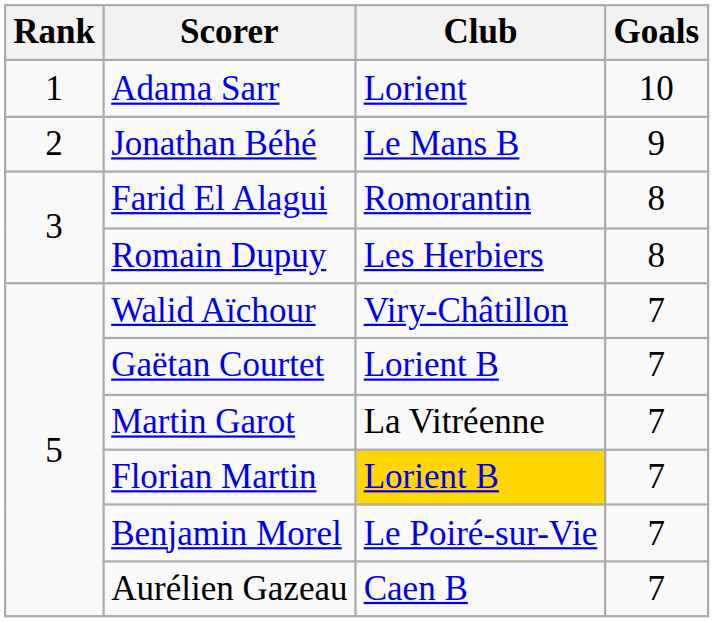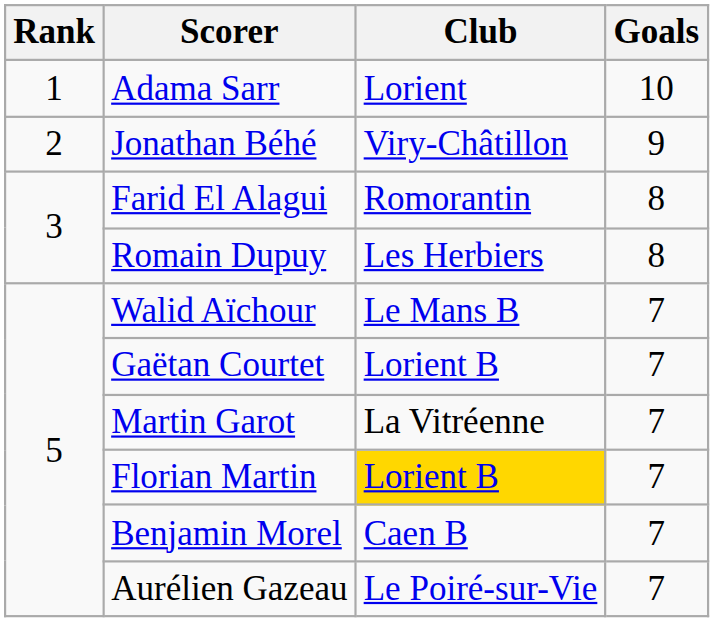 <table class="wikitable" style="float:left; margin-right:1em">
 <tr>
 <th>Rank</th>
 <th>Scorer</th>
 <th>Club</th>
 <th>Goals</th>
 </tr>
 <tr>
 <td rowspan="1" align="center">1</td>
 <td> <a href='#'>Adama Sarr</a></td>
 <td><a href='#'>Lorient</a></td>
 <td align="center">10</td>
 </tr>
 <tr>
 <td rowspan="1" align="center">2</td>
 <td> <a href='#'>Jonathan Béhé</a></td>
-<td><a href='#'>Le Mans B</a></td>
+<td><a href='#'>Viry-Châtillon</a></td>
 <td align="center">9</td>
 </tr>
 <tr>
 <td rowspan="2" align="center">3</td>
 <td> <a href='#'>Farid El Alagui</a></td>
 <td><a href='#'>Romorantin</a></td>
 <td align="center">8</td>
 </tr>
 <tr>
 <td> <a href='#'>Romain Dupuy</a></td>
 <td><a href='#'>Les Herbiers</a></td>
 <td align="center">8</td>
 </tr>
 <tr>
 <td rowspan="6" align="center">5</td>
 <td> <a href='#'>Walid Aïchour</a></td>
-<td><a href='#'>Viry-Châtillon</a></td>
+<td><a href='#'>Le Mans B</a></td>
 <td align="center">7</td>
 </tr>
 <tr>
 <td> <a href='#'>Gaëtan Courtet</a></td>
 <td><a href='#'>Lorient B</a></td>
 <td align="center">7</td>
 </tr>
 <tr>
 <td> <a href='#'>Martin Garot</a></td>
 <td>La Vitréenne</td>
 <td align="center">7</td>
 </tr>
 <tr>
 <td> <a href='#'>Florian Martin</a></td>
 <td style="background: gold;"><a href='#'>Lorient B</a></td>
 <td align="center">7</td>
 </tr>
 <tr>
 <td> <a href='#'>Benjamin Morel</a></td>
-<td><a href='#'>Le Poiré-sur-Vie</a></td>
+<td><a href='#'>Caen B</a></td>
 <td align="center">7</td>
 </tr>
 <tr>
 <td> Aurélien Gazeau</td>
-<td><a href='#'>Caen B</a></td>
+<td><a href='#'>Le Poiré-sur-Vie</a></td>
 <td align="center">7</td>
 </tr>
 </table>
